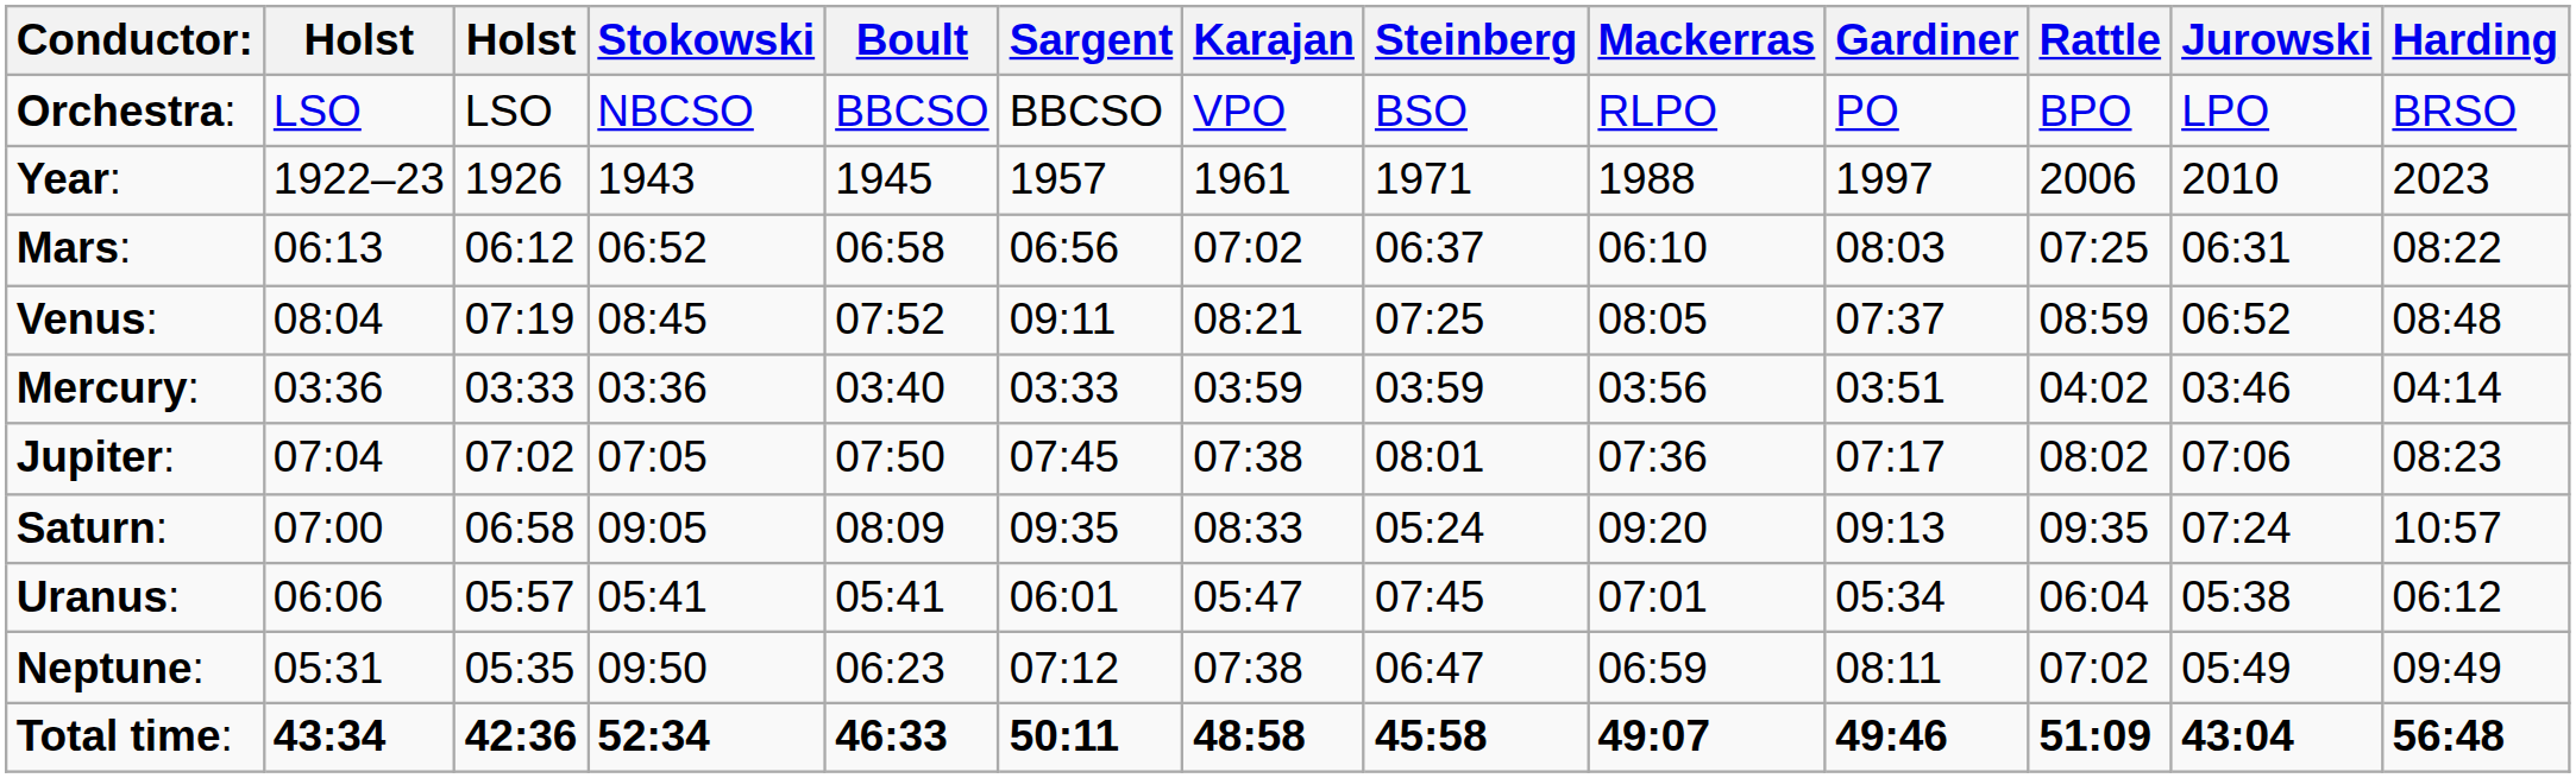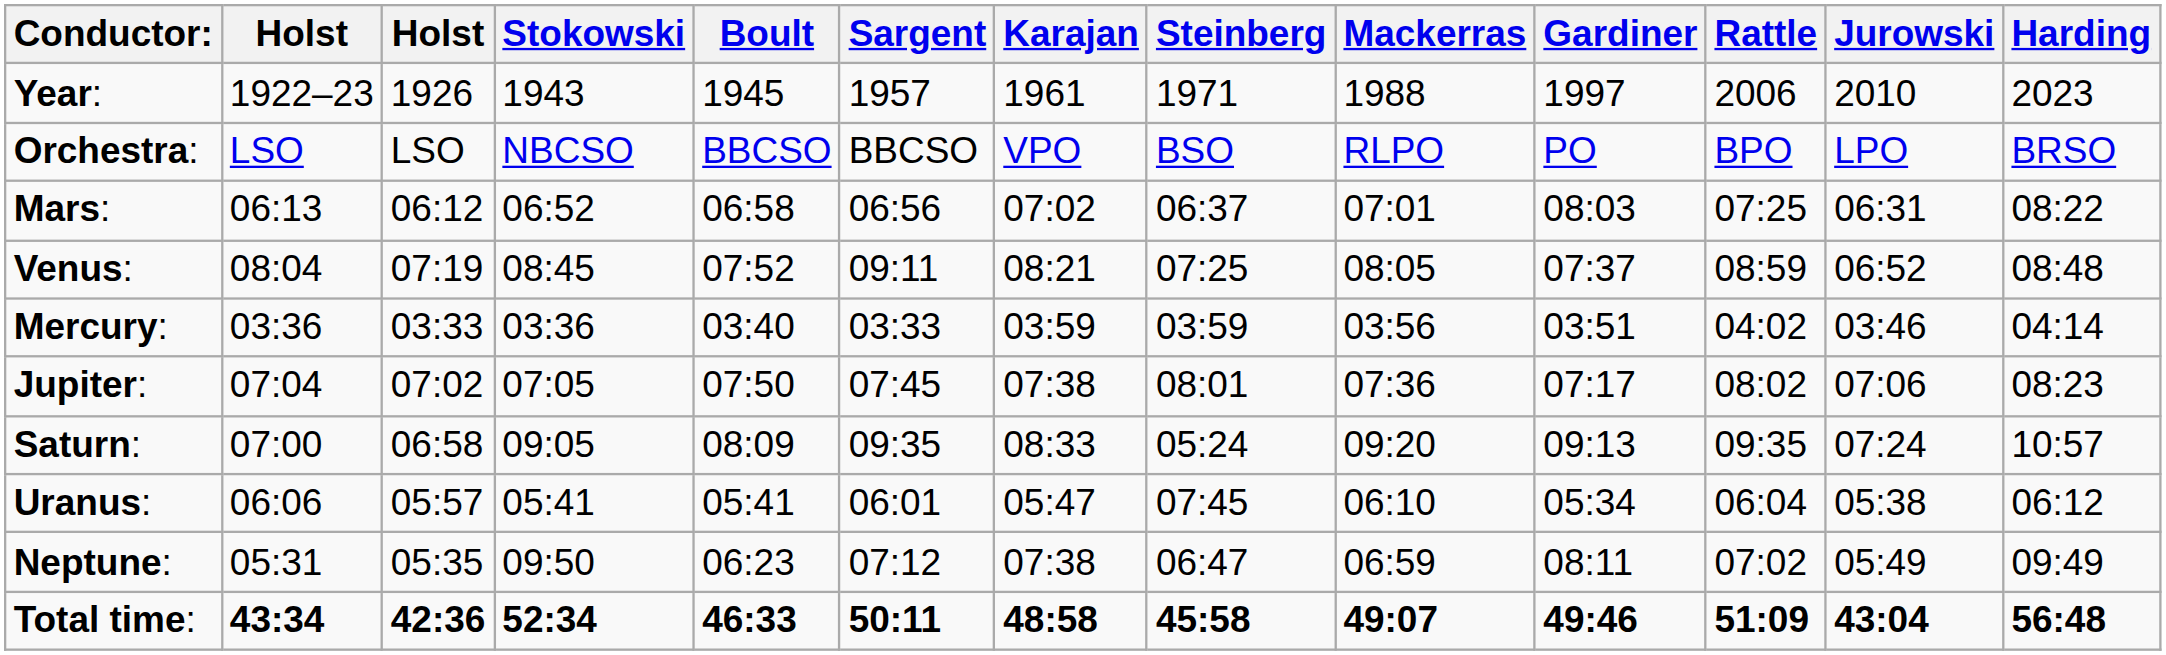 <table class="wikitable plainrowheaders" style="text-align: left; margin-right: 0;">
 <tr>
 <th scope="col">Conductor:</th>
 <th scope="col">Holst</th>
 <th scope="col">Holst</th>
 <th scope="col"><a href='#'>Stokowski</a></th>
 <th scope="col"><a href='#'>Boult</a></th>
 <th scope="col"><a href='#'>Sargent</a></th>
 <th scope="col"><a href='#'>Karajan</a></th>
 <th scope="col"><a href='#'>Steinberg</a></th>
 <th scope="col"><a href='#'>Mackerras</a></th>
 <th scope="col"><a href='#'>Gardiner</a></th>
 <th scope="col"><a href='#'>Rattle</a></th>
 <th scope="col"><a href='#'>Jurowski</a></th>
 <th scope="col"><a href='#'>Harding</a></th>
 </tr>
 <tr>
+<td><strong>Year</strong>:</td>
+<td>1922–23</td>
+<td>1926</td>
+<td>1943</td>
+<td>1945</td>
+<td>1957</td>
+<td>1961</td>
+<td>1971</td>
+<td>1988</td>
+<td>1997</td>
+<td>2006</td>
+<td>2010</td>
+<td>2023</td>
+</tr>
+<tr>
 <td><strong>Orchestra</strong>:</td>
 <td><a href='#'>LSO</a></td>
 <td>LSO</td>
 <td><a href='#'>NBCSO</a></td>
 <td><a href='#'>BBCSO</a></td>
 <td>BBCSO</td>
 <td><a href='#'>VPO</a></td>
 <td><a href='#'>BSO</a></td>
 <td><a href='#'>RLPO</a></td>
 <td><a href='#'>PO</a></td>
 <td><a href='#'>BPO</a></td>
 <td><a href='#'>LPO</a></td>
 <td><a href='#'>BRSO</a></td>
 </tr>
 <tr>
-<td><strong>Year</strong>:</td>
-<td>1922–23</td>
-<td>1926</td>
-<td>1943</td>
-<td>1945</td>
-<td>1957</td>
-<td>1961</td>
-<td>1971</td>
-<td>1988</td>
-<td>1997</td>
-<td>2006</td>
-<td>2010</td>
-<td>2023</td>
-</tr>
-<tr>
 <td><strong>Mars</strong>:</td>
 <td>06:13</td>
 <td>06:12</td>
 <td>06:52</td>
 <td>06:58</td>
 <td>06:56</td>
 <td>07:02</td>
 <td>06:37</td>
-<td>06:10</td>
+<td>07:01</td>
 <td>08:03</td>
 <td>07:25</td>
 <td>06:31</td>
 <td>08:22</td>
 </tr>
 <tr>
 <td><strong>Venus</strong>:</td>
 <td>08:04</td>
 <td>07:19</td>
 <td>08:45</td>
 <td>07:52</td>
 <td>09:11</td>
 <td>08:21</td>
 <td>07:25</td>
 <td>08:05</td>
 <td>07:37</td>
 <td>08:59</td>
 <td>06:52</td>
 <td>08:48</td>
 </tr>
 <tr>
 <td><strong>Mercury</strong>:</td>
 <td>03:36</td>
 <td>03:33</td>
 <td>03:36</td>
 <td>03:40</td>
 <td>03:33</td>
 <td>03:59</td>
 <td>03:59</td>
 <td>03:56</td>
 <td>03:51</td>
 <td>04:02</td>
 <td>03:46</td>
 <td>04:14</td>
 </tr>
 <tr>
 <td><strong>Jupiter</strong>:</td>
 <td>07:04</td>
 <td>07:02</td>
 <td>07:05</td>
 <td>07:50</td>
 <td>07:45</td>
 <td>07:38</td>
 <td>08:01</td>
 <td>07:36</td>
 <td>07:17</td>
 <td>08:02</td>
 <td>07:06</td>
 <td>08:23</td>
 </tr>
 <tr>
 <td><strong> Saturn</strong>:</td>
 <td>07:00</td>
 <td>06:58</td>
 <td>09:05</td>
 <td>08:09</td>
 <td>09:35</td>
 <td>08:33</td>
 <td>05:24</td>
 <td>09:20</td>
 <td>09:13</td>
 <td>09:35</td>
 <td>07:24</td>
 <td>10:57</td>
 </tr>
 <tr>
 <td><strong>Uranus</strong>:</td>
 <td>06:06</td>
 <td>05:57</td>
 <td>05:41</td>
 <td>05:41</td>
 <td>06:01</td>
 <td>05:47</td>
 <td>07:45</td>
-<td>07:01</td>
+<td>06:10</td>
 <td>05:34</td>
 <td>06:04</td>
 <td>05:38</td>
 <td>06:12</td>
 </tr>
 <tr>
 <td><strong>Neptune</strong>:</td>
 <td>05:31</td>
 <td>05:35</td>
 <td>09:50</td>
 <td>06:23</td>
 <td>07:12</td>
 <td>07:38</td>
 <td>06:47</td>
 <td>06:59</td>
 <td>08:11</td>
 <td>07:02</td>
 <td>05:49</td>
 <td>09:49</td>
 </tr>
 <tr>
 <td><strong>Total time</strong>:</td>
 <td><strong>43:34</strong></td>
 <td><strong>42:36</strong></td>
 <td><strong>52:34</strong></td>
 <td><strong>46:33</strong></td>
 <td><strong>50:11</strong></td>
 <td><strong>48:58</strong></td>
 <td><strong>45:58</strong></td>
 <td><strong>49:07</strong></td>
 <td><strong>49:46</strong></td>
 <td><strong>51:09</strong></td>
 <td><strong>43:04</strong></td>
 <td><strong>56:48</strong></td>
 </tr>
 </table>
